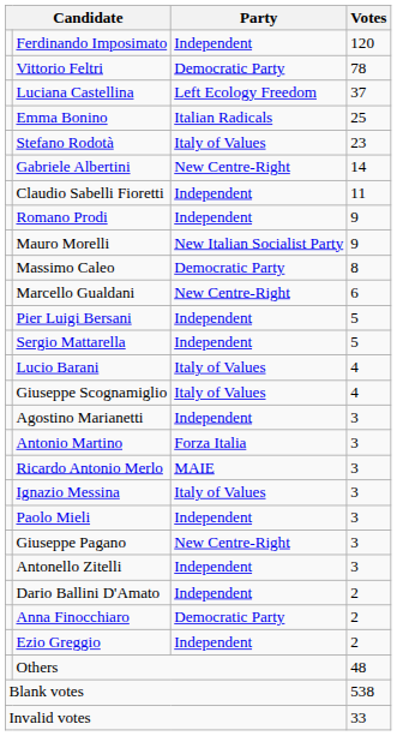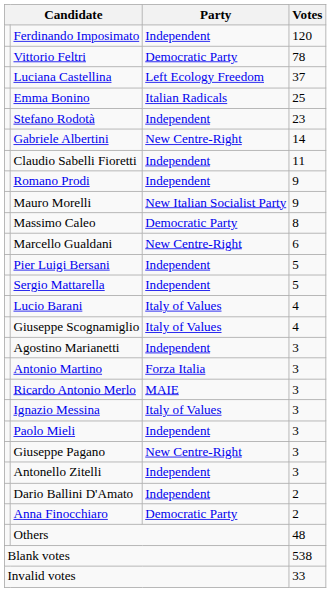 <table class="wikitable" style="font-size: align=left">
 <tr>
 <th colspan=2>Candidate</th>
 <th>Party</th>
 <th>Votes</th>
 </tr>
 <tr>
 <td bgcolor=></td>
 <td><a href='#'>Ferdinando Imposimato</a></td>
 <td><a href='#'>Independent</a></td>
 <td>120</td>
 </tr>
 <tr>
 <td bgcolor=></td>
 <td><a href='#'>Vittorio Feltri</a></td>
 <td><a href='#'>Democratic Party</a></td>
 <td>78</td>
 </tr>
 <tr>
 <td bgcolor=></td>
 <td><a href='#'>Luciana Castellina</a></td>
 <td><a href='#'>Left Ecology Freedom</a></td>
 <td>37</td>
 </tr>
 <tr>
 <td bgcolor=></td>
 <td><a href='#'>Emma Bonino</a></td>
 <td><a href='#'>Italian Radicals</a></td>
 <td>25</td>
 </tr>
 <tr>
 <td bgcolor=></td>
 <td><a href='#'>Stefano Rodotà</a></td>
-<td><a href='#'>Italy of Values</a></td>
+<td><a href='#'>Independent</a></td>
 <td>23</td>
 </tr>
 <tr>
 <td bgcolor=></td>
 <td><a href='#'>Gabriele Albertini</a></td>
 <td><a href='#'>New Centre-Right</a></td>
 <td>14</td>
 </tr>
 <tr>
 <td bgcolor=></td>
 <td>Claudio Sabelli Fioretti</td>
 <td><a href='#'>Independent</a></td>
 <td>11</td>
 </tr>
 <tr>
 <td bgcolor=></td>
 <td><a href='#'>Romano Prodi</a></td>
 <td><a href='#'>Independent</a></td>
 <td>9</td>
 </tr>
 <tr>
 <td bgcolor=></td>
 <td>Mauro Morelli</td>
 <td><a href='#'>New Italian Socialist Party</a></td>
 <td>9</td>
 </tr>
 <tr>
 <td bgcolor=></td>
 <td>Massimo Caleo</td>
 <td><a href='#'>Democratic Party</a></td>
 <td>8</td>
 </tr>
 <tr>
 <td bgcolor=></td>
 <td>Marcello Gualdani</td>
 <td><a href='#'>New Centre-Right</a></td>
 <td>6</td>
 </tr>
 <tr>
 <td bgcolor=></td>
 <td><a href='#'>Pier Luigi Bersani</a></td>
 <td><a href='#'>Independent</a></td>
 <td>5</td>
 </tr>
 <tr>
 <td bgcolor=></td>
 <td><a href='#'>Sergio Mattarella</a></td>
 <td><a href='#'>Independent</a></td>
 <td>5</td>
 </tr>
 <tr>
 <td bgcolor=></td>
 <td><a href='#'>Lucio Barani</a></td>
 <td><a href='#'>Italy of Values</a></td>
 <td>4</td>
 </tr>
 <tr>
 <td bgcolor=></td>
 <td>Giuseppe Scognamiglio</td>
 <td><a href='#'>Italy of Values</a></td>
 <td>4</td>
 </tr>
 <tr>
 <td bgcolor=></td>
 <td>Agostino Marianetti</td>
 <td><a href='#'>Independent</a></td>
 <td>3</td>
 </tr>
 <tr>
 <td bgcolor=></td>
 <td><a href='#'>Antonio Martino</a></td>
 <td><a href='#'>Forza Italia</a></td>
 <td>3</td>
 </tr>
 <tr>
 <td bgcolor=></td>
 <td><a href='#'>Ricardo Antonio Merlo</a></td>
 <td><a href='#'>MAIE</a></td>
 <td>3</td>
 </tr>
 <tr>
 <td bgcolor=></td>
 <td><a href='#'>Ignazio Messina</a></td>
 <td><a href='#'>Italy of Values</a></td>
 <td>3</td>
 </tr>
 <tr>
 <td bgcolor=></td>
 <td><a href='#'>Paolo Mieli</a></td>
 <td><a href='#'>Independent</a></td>
 <td>3</td>
 </tr>
 <tr>
 <td bgcolor=></td>
 <td>Giuseppe Pagano</td>
 <td><a href='#'>New Centre-Right</a></td>
 <td>3</td>
 </tr>
 <tr>
 <td bgcolor=></td>
 <td>Antonello Zitelli</td>
 <td><a href='#'>Independent</a></td>
 <td>3</td>
 </tr>
 <tr>
 <td bgcolor=></td>
 <td>Dario Ballini D'Amato</td>
 <td><a href='#'>Independent</a></td>
 <td>2</td>
 </tr>
 <tr>
 <td bgcolor=></td>
 <td><a href='#'>Anna Finocchiaro</a></td>
 <td><a href='#'>Democratic Party</a></td>
 <td>2</td>
 </tr>
 <tr>
 <td bgcolor=></td>
-<td><a href='#'>Ezio Greggio</a></td>
-<td><a href='#'>Independent</a></td>
-<td>2</td>
-</tr>
-<tr>
-<td bgcolor=></td>
 <td colspan=2>Others</td>
 <td>48</td>
 </tr>
 <tr>
 <td colspan=3>Blank votes</td>
 <td>538</td>
 </tr>
 <tr>
 <td colspan=3>Invalid votes</td>
 <td>33</td>
 </tr>
 </table>
